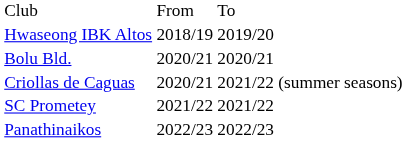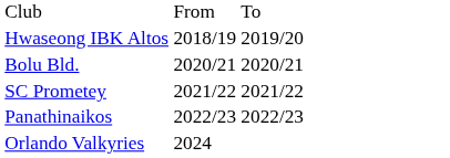 <table>
 <tr>
 <td>Club</td>
 <td>From</td>
 <td>To</td>
 </tr>
 <tr>
 <td><a href='#'>Hwaseong IBK Altos</a></td>
 <td>2018/19</td>
 <td>2019/20</td>
 </tr>
 <tr>
 <td><a href='#'>Bolu Bld.</a></td>
 <td>2020/21</td>
 <td>2020/21</td>
 </tr>
 <tr>
-<td><a href='#'>Criollas de Caguas</a></td>
-<td>2020/21</td>
-<td>2021/22 (summer seasons)</td>
-</tr>
-<tr>
 <td><a href='#'>SC Prometey</a></td>
 <td>2021/22</td>
 <td>2021/22</td>
 </tr>
 <tr>
 <td><a href='#'>Panathinaikos</a></td>
 <td>2022/23</td>
 <td>2022/23</td>
 </tr>
+<tr>
+<td><a href='#'>Orlando Valkyries</a></td>
+<td>2024</td>
+<td></td>
+</tr>
 </table>
